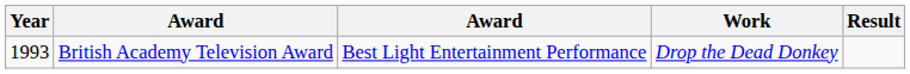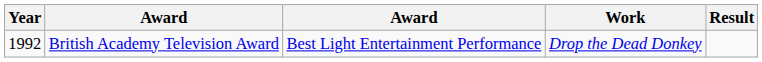 <table class="wikitable">
 <tr>
 <th>Year</th>
 <th>Award</th>
 <th>Award</th>
 <th>Work</th>
 <th>Result</th>
 </tr>
 <tr>
-<td>1993</td>
+<td>1992</td>
 <td><a href='#'>British Academy Television Award</a></td>
 <td><a href='#'>Best Light Entertainment Performance</a></td>
 <td><em><a href='#'>Drop the Dead Donkey</a></em></td>
 <td></td>
 </tr>
 </table>
